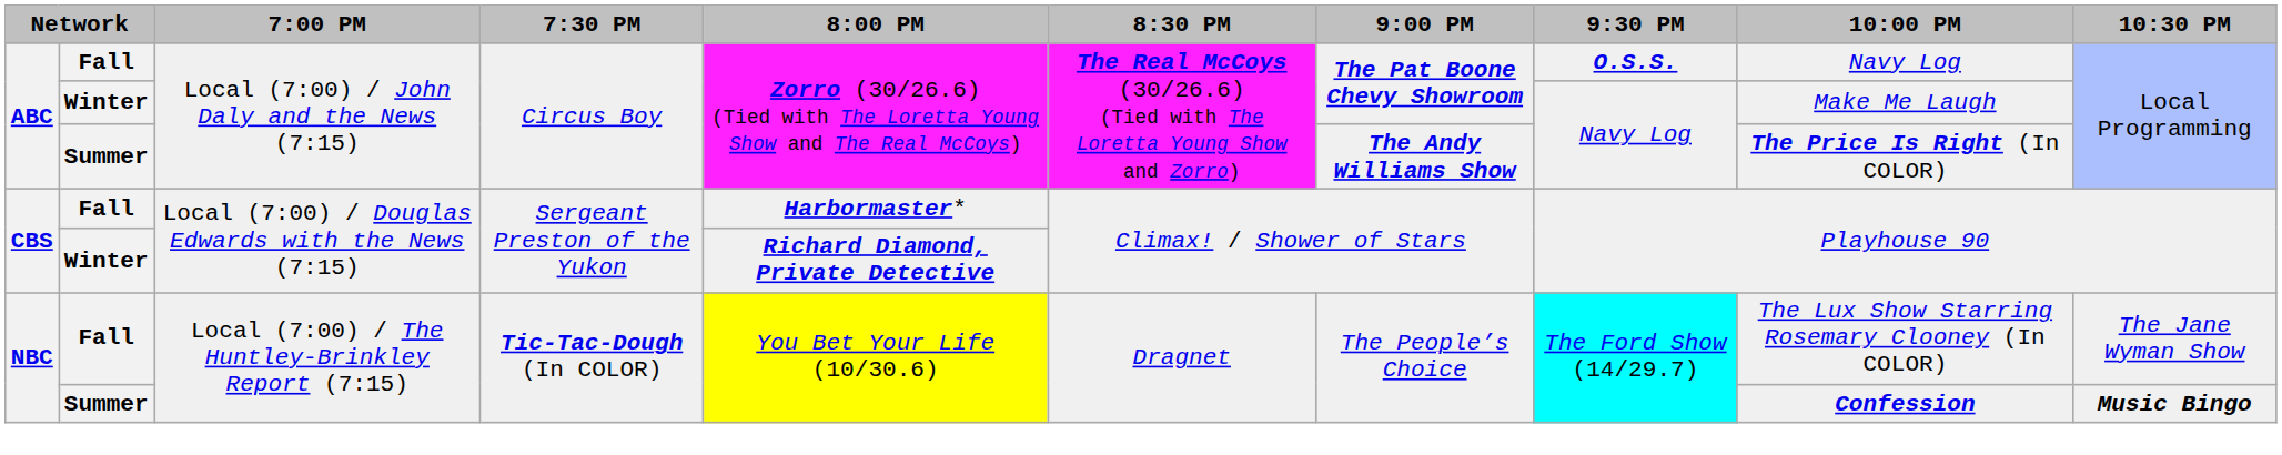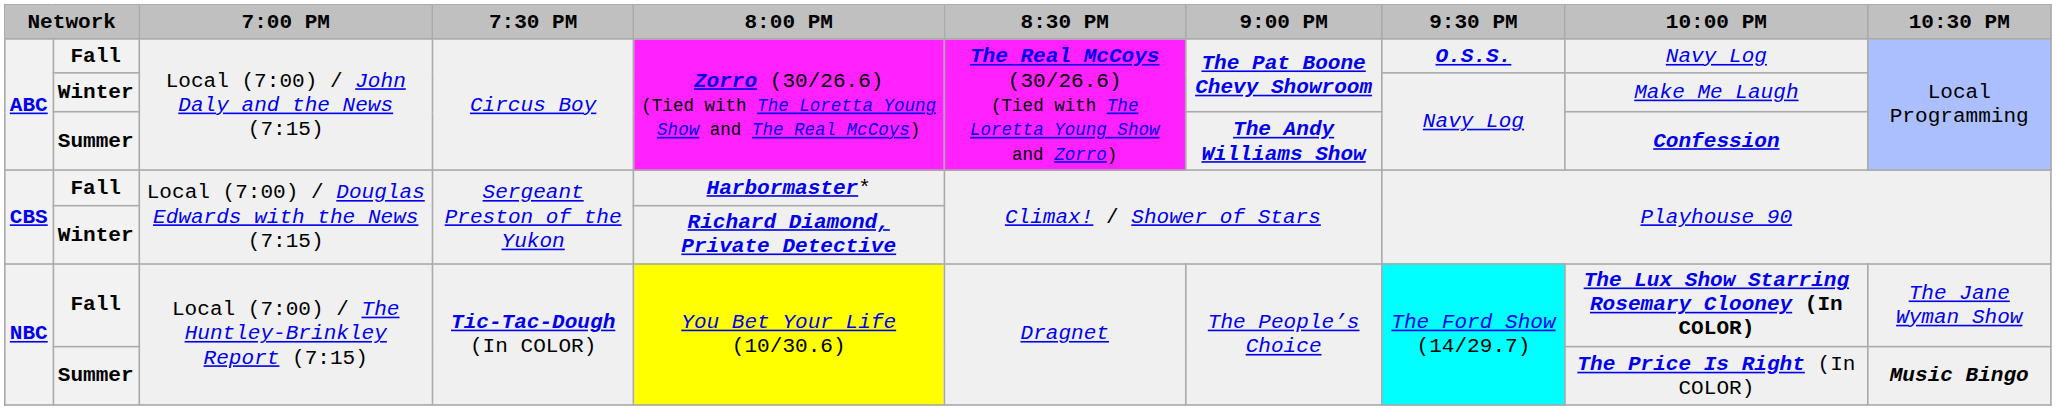 <table class="wikitable" style="width:100%;margin-right:0;text-align:center">
 <tr>
 <th colspan="2" style="background-color:#C0C0C0;text-align:center">Network</th>
 <th style="background-color:#C0C0C0;text-align:center">7:00 PM</th>
 <th style="background-color:#C0C0C0;text-align:center">7:30 PM</th>
 <th style="background-color:#C0C0C0;text-align:center">8:00 PM</th>
 <th style="background-color:#C0C0C0;text-align:center">8:30 PM</th>
 <th style="background-color:#C0C0C0;text-align:center">9:00 PM</th>
 <th style="background-color:#C0C0C0;text-align:center">9:30 PM</th>
 <th style="background-color:#C0C0C0;text-align:center">10:00 PM</th>
 <th style="background-color:#C0C0C0;text-align:center">10:30 PM</th>
 </tr>
 <tr>
 <th bgcolor="#C0C0C0" rowspan="3"><a href='#'>ABC</a></th>
 <th>Fall</th>
 <td bgcolor="#F0F0F0" rowspan="3">Local (7:00) / <em><a href='#'>John Daly and the News</a></em> (7:15)</td>
 <td bgcolor="#F0F0F0" rowspan="3"><em><a href='#'>Circus Boy</a></em></td>
 <td bgcolor="#FF22FF" rowspan="3"><strong><em><a href='#'>Zorro</a></em></strong> (30/26.6)<br><small>(Tied with <em><a href='#'>The Loretta Young Show</a></em> and <em><a href='#'>The Real McCoys</a></em>)</small></td>
 <td bgcolor="#FF22FF" rowspan="3"><strong><em><a href='#'>The Real McCoys</a></em></strong> (30/26.6)<br><small>(Tied with <em><a href='#'>The Loretta Young Show</a></em> and <em><a href='#'>Zorro</a></em>)</small></td>
 <td bgcolor="#F0F0F0" rowspan="2"><strong><em><a href='#'>The Pat Boone Chevy Showroom</a></em></strong></td>
 <td bgcolor="#F0F0F0"><strong><em><a href='#'>O.S.S.</a></em></strong></td>
 <td bgcolor="#F0F0F0"><em><a href='#'>Navy Log</a></em></td>
 <td bgcolor="#ABBFFF" rowspan="3">Local Programming</td>
 </tr>
 <tr>
 <th>Winter</th>
 <td bgcolor="#F0F0F0" rowspan="2"><em><a href='#'>Navy Log</a></em></td>
 <td bgcolor="#F0F0F0"><em><a href='#'>Make Me Laugh</a></em></td>
 </tr>
 <tr>
 <th>Summer</th>
 <td bgcolor="#F0F0F0"><strong><em><a href='#'>The Andy Williams Show</a></em></strong></td>
-<td bgcolor="#F0F0F0"><strong><em><a href='#'>The Price Is Right</a></em></strong> (In <span>C</span><span>O</span><span>L</span><span>O</span><span>R</span>)</td>
+<td bgcolor="#F0F0F0"><strong><em><a href='#'>Confession</a></em></strong></td>
 </tr>
 <tr>
 <th bgcolor="#C0C0C0" rowspan="2"><a href='#'>CBS</a></th>
 <th>Fall</th>
 <td bgcolor="#F0F0F0" rowspan="2">Local (7:00) / <em><a href='#'>Douglas Edwards with the News</a></em> (7:15)</td>
 <td bgcolor="#F0F0F0" rowspan="2"><em><a href='#'>Sergeant Preston of the Yukon</a></em></td>
 <td bgcolor="#F0F0F0"><strong><em><a href='#'>Harbormaster</a></em></strong>*</td>
 <td colspan="2" bgcolor="#F0F0F0" rowspan="2"><em><a href='#'>Climax!</a></em> / <em><a href='#'>Shower of Stars</a></em></td>
 <td colspan="3" bgcolor="#F0F0F0" rowspan="2"><em><a href='#'>Playhouse 90</a></em></td>
 </tr>
 <tr>
 <th>Winter</th>
 <td bgcolor="#F0F0F0"><strong><em><a href='#'>Richard Diamond, Private Detective</a></em></strong></td>
 </tr>
 <tr>
 <th bgcolor="#C0C0C0" rowspan="2"><a href='#'>NBC</a></th>
 <th>Fall</th>
 <td bgcolor="#F0F0F0" rowspan="2">Local (7:00) / <em><a href='#'>The Huntley-Brinkley Report</a></em> (7:15)</td>
 <td bgcolor="#F0F0F0" rowspan="2"><strong><em><a href='#'>Tic-Tac-Dough</a></em></strong> (In <span>C</span><span>O</span><span>L</span><span>O</span><span>R</span>)</td>
 <td bgcolor="#FFFF00" rowspan="2"><em><a href='#'>You Bet Your Life</a></em> (10/30.6)</td>
 <td bgcolor="#F0F0F0" rowspan="2"><em><a href='#'>Dragnet</a></em></td>
 <td bgcolor="#F0F0F0" rowspan="2"><em><a href='#'>The People’s Choice</a></em></td>
 <td bgcolor="#00FFFF" rowspan="2"><em><a href='#'>The Ford Show</a></em> (14/29.7)</td>
-<td bgcolor="#F0F0F0"><em><a href='#'>The Lux Show Starring Rosemary Clooney</a></em> (In <span>C</span><span>O</span><span>L</span><span>O</span><span>R</span>)</td>
+<td bgcolor="#F0F0F0"><strong><em><a href='#'>The Lux Show Starring Rosemary Clooney</a></em> (In <span>C</span><span>O</span><span>L</span><span>O</span><span>R</span>)</strong></td>
 <td bgcolor="#F0F0F0"><em><a href='#'>The Jane Wyman Show</a></em></td>
 </tr>
 <tr>
 <th>Summer</th>
-<td bgcolor="#F0F0F0"><strong><em><a href='#'>Confession</a></em></strong></td>
+<td bgcolor="#F0F0F0"><strong><em><a href='#'>The Price Is Right</a></em></strong> (In <span>C</span><span>O</span><span>L</span><span>O</span><span>R</span>)</td>
 <td bgcolor="#F0F0F0"><strong><em>Music Bingo</em></strong></td>
 </tr>
 </table>
